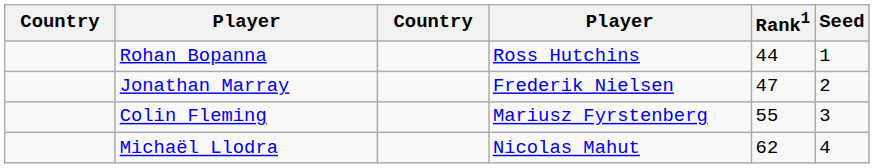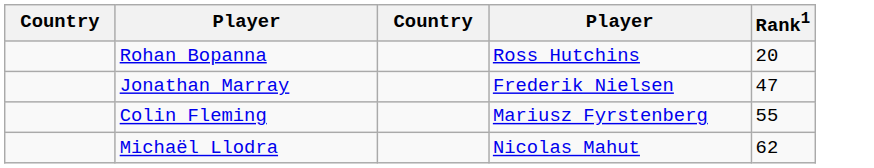 <table class="sortable wikitable">
 <tr>
 <th width="70">Country</th>
 <th width="175">Player</th>
 <th width="70">Country</th>
 <th width="175">Player</th>
 <th>Rank<sup>1</sup></th>
-<th>Seed</th>
 </tr>
 <tr>
 <td></td>
 <td><a href='#'>Rohan Bopanna</a></td>
 <td></td>
 <td><a href='#'>Ross Hutchins</a></td>
-<td>44</td>
-<td>1</td>
+<td>20</td>
 </tr>
 <tr>
 <td></td>
 <td><a href='#'>Jonathan Marray</a></td>
 <td></td>
 <td><a href='#'>Frederik Nielsen</a></td>
 <td>47</td>
-<td>2</td>
 </tr>
 <tr>
 <td></td>
 <td><a href='#'>Colin Fleming</a></td>
 <td></td>
 <td><a href='#'>Mariusz Fyrstenberg</a></td>
 <td>55</td>
-<td>3</td>
 </tr>
 <tr>
 <td></td>
 <td><a href='#'>Michaël Llodra</a></td>
 <td></td>
 <td><a href='#'>Nicolas Mahut</a></td>
 <td>62</td>
-<td>4</td>
 </tr>
 </table>
